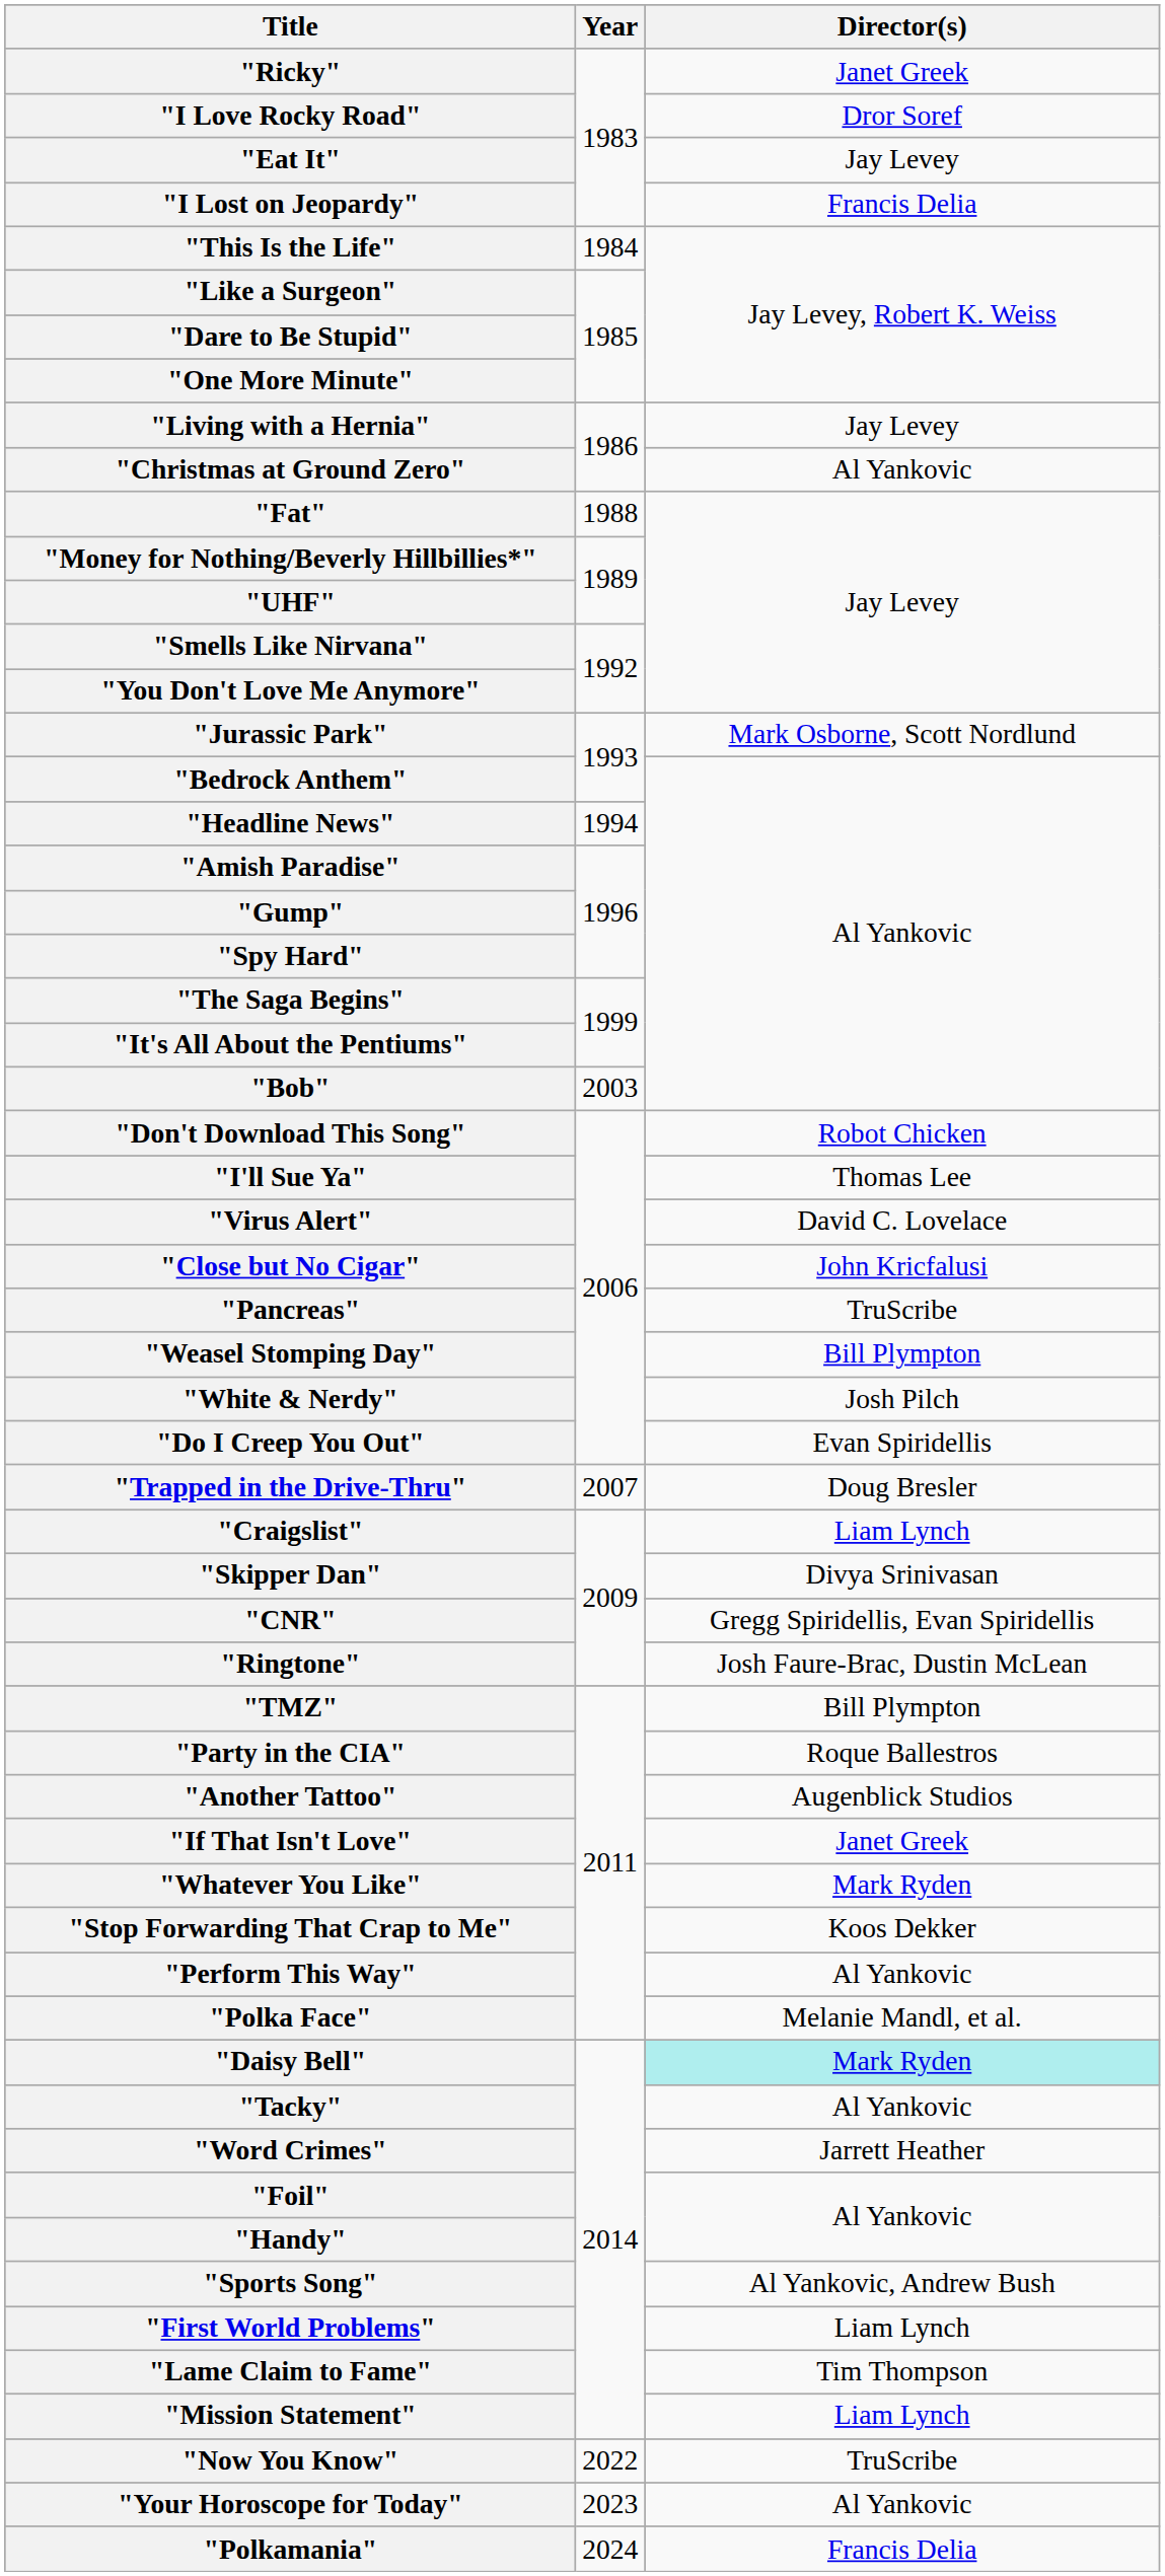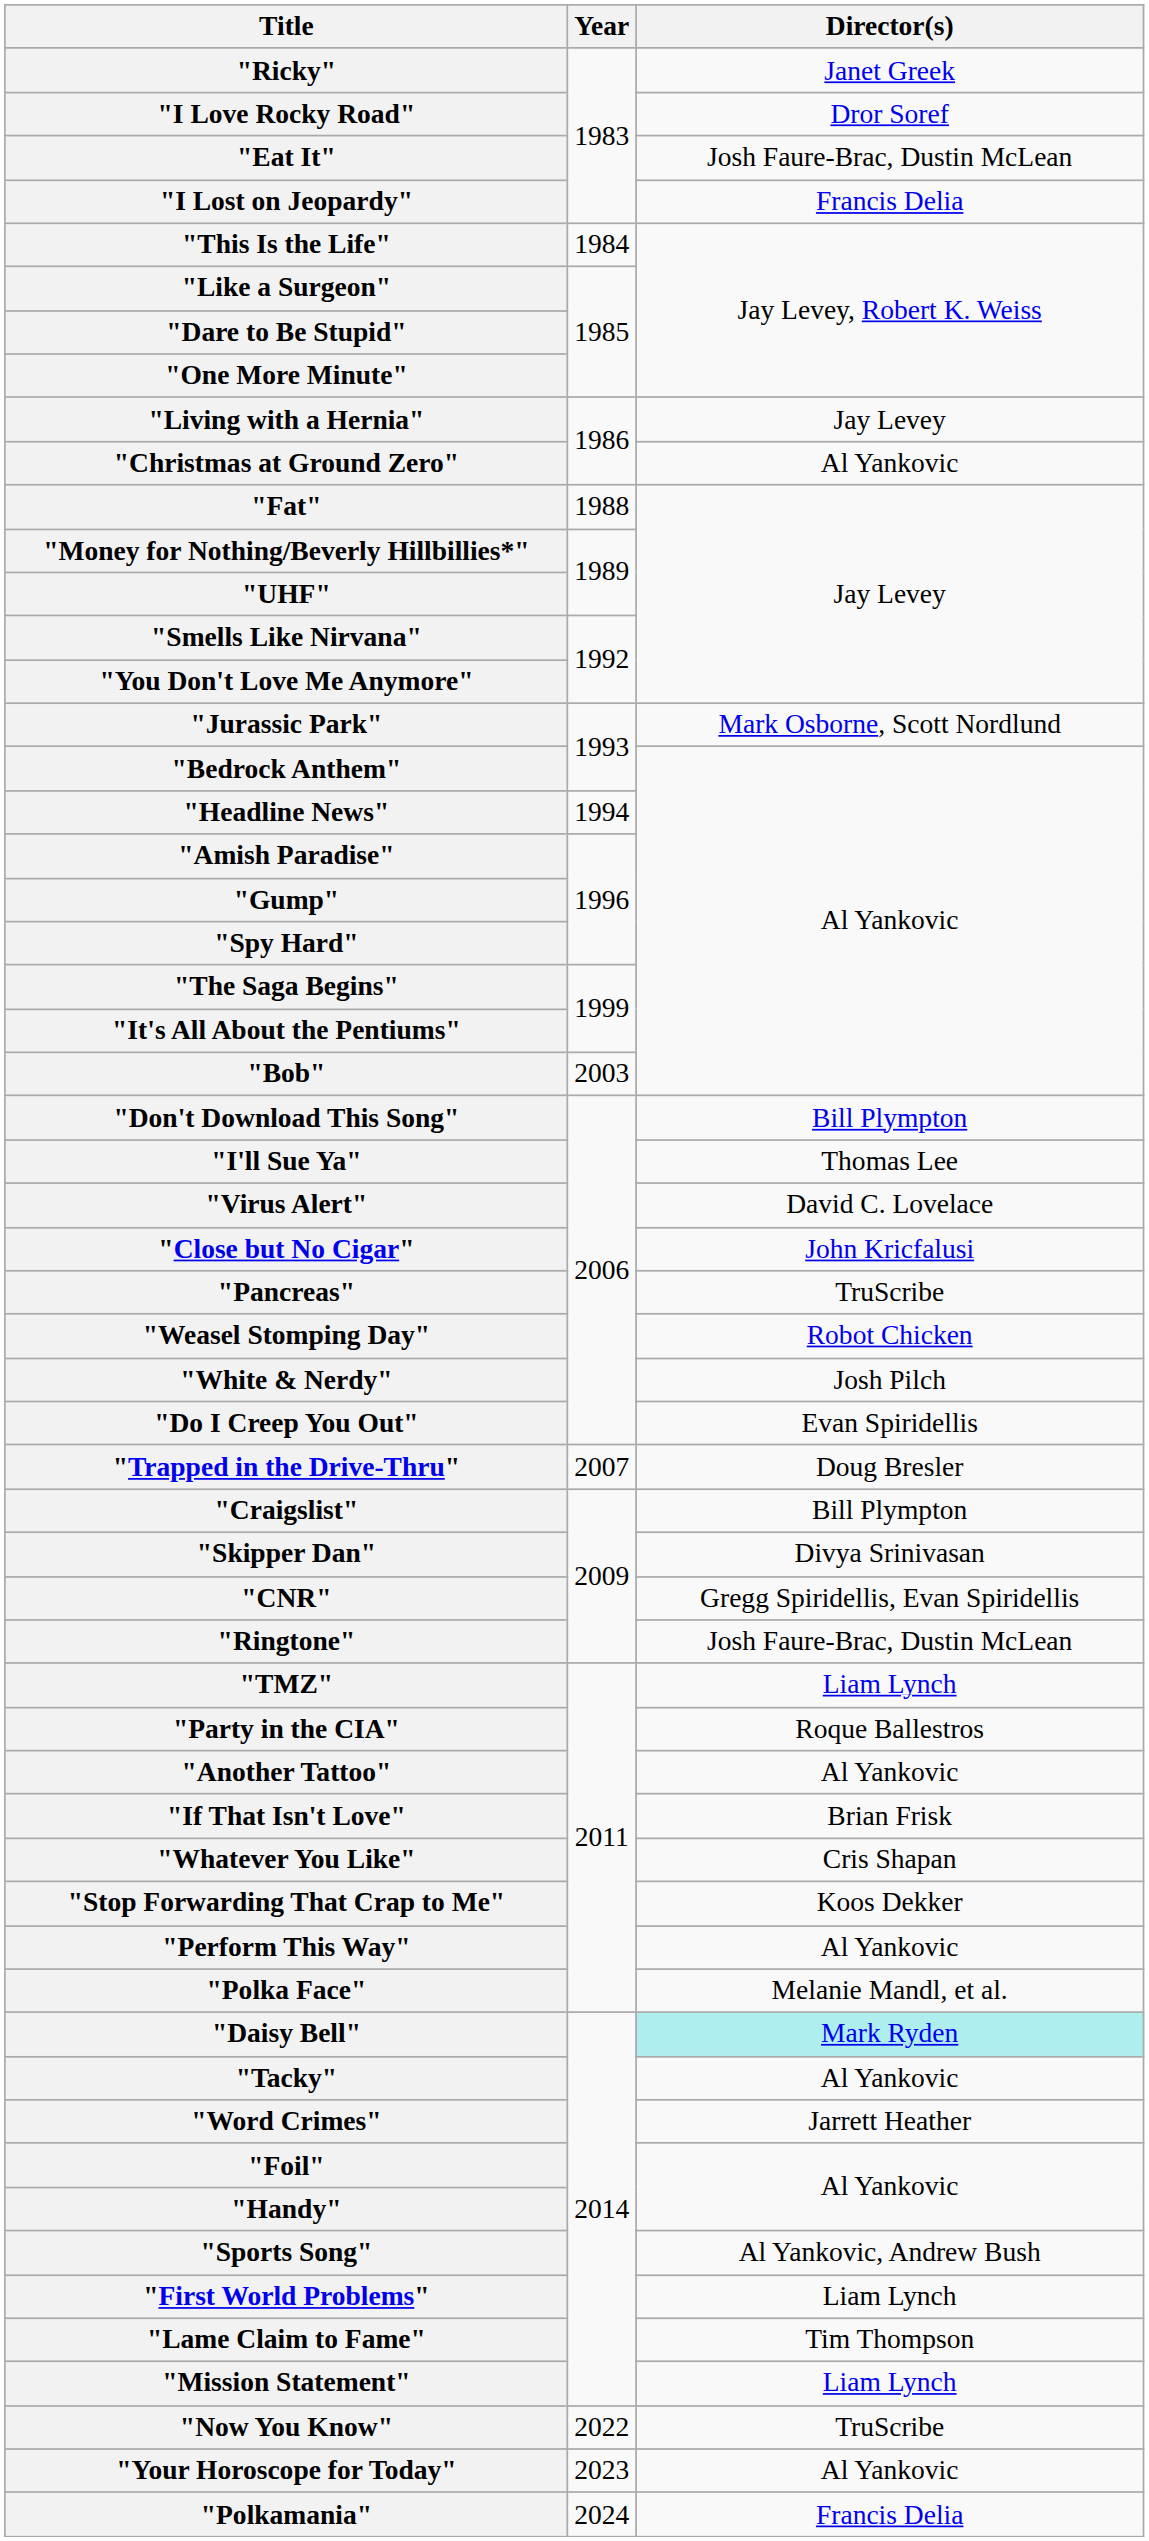 <table class="wikitable plainrowheaders" style="text-align:center;">
 <tr>
 <th scope="col" style="width:20em;">Title</th>
 <th scope="col">Year</th>
 <th scope="col" style="width:18em;">Director(s)</th>
 </tr>
 <tr>
 <th scope="row">"Ricky"</th>
 <td rowspan="4">1983</td>
 <td><a href='#'>Janet Greek</a></td>
 </tr>
 <tr>
 <th scope="row">"I Love Rocky Road"</th>
 <td><a href='#'>Dror Soref</a></td>
 </tr>
 <tr>
 <th scope="row">"Eat It"</th>
-<td>Jay Levey</td>
+<td>Josh Faure-Brac, Dustin McLean</td>
 </tr>
 <tr>
 <th scope="row">"I Lost on Jeopardy"</th>
 <td><a href='#'>Francis Delia</a></td>
 </tr>
 <tr>
 <th scope="row">"This Is the Life"</th>
 <td>1984</td>
 <td rowspan="4">Jay Levey, <a href='#'>Robert K. Weiss</a></td>
 </tr>
 <tr>
 <th scope="row">"Like a Surgeon"</th>
 <td rowspan="3">1985</td>
 </tr>
 <tr>
 <th scope="row">"Dare to Be Stupid"</th>
 </tr>
 <tr>
 <th scope="row">"One More Minute"</th>
 </tr>
 <tr>
 <th scope="row">"Living with a Hernia"</th>
 <td rowspan="2">1986</td>
 <td>Jay Levey</td>
 </tr>
 <tr>
 <th scope="row">"Christmas at Ground Zero"</th>
 <td>Al Yankovic</td>
 </tr>
 <tr>
 <th scope="row">"Fat"</th>
 <td>1988</td>
 <td rowspan="5">Jay Levey</td>
 </tr>
 <tr>
 <th scope="row">"Money for Nothing/Beverly Hillbillies*"</th>
 <td rowspan="2">1989</td>
 </tr>
 <tr>
 <th scope="row">"UHF"</th>
 </tr>
 <tr>
 <th scope="row">"Smells Like Nirvana"</th>
 <td rowspan="2">1992</td>
 </tr>
 <tr>
 <th scope="row">"You Don't Love Me Anymore"</th>
 </tr>
 <tr>
 <th scope="row">"Jurassic Park"</th>
 <td rowspan="2">1993</td>
 <td><a href='#'>Mark Osborne</a>, Scott Nordlund</td>
 </tr>
 <tr>
 <th scope="row">"Bedrock Anthem"</th>
 <td rowspan="8">Al Yankovic</td>
 </tr>
 <tr>
 <th scope="row">"Headline News"</th>
 <td>1994</td>
 </tr>
 <tr>
 <th scope="row">"Amish Paradise"</th>
 <td rowspan="3">1996</td>
 </tr>
 <tr>
 <th scope="row">"Gump"</th>
 </tr>
 <tr>
 <th scope="row">"Spy Hard"</th>
 </tr>
 <tr>
 <th scope="row">"The Saga Begins"</th>
 <td rowspan="2">1999</td>
 </tr>
 <tr>
 <th scope="row">"It's All About the Pentiums"</th>
 </tr>
 <tr>
 <th scope="row">"Bob"</th>
 <td>2003</td>
 </tr>
 <tr>
 <th scope="row">"Don't Download This Song"</th>
 <td rowspan="8">2006</td>
-<td><a href='#'>Robot Chicken</a></td>
+<td><a href='#'>Bill Plympton</a></td>
 </tr>
 <tr>
 <th scope="row">"I'll Sue Ya"</th>
 <td>Thomas Lee</td>
 </tr>
 <tr>
 <th scope="row">"Virus Alert"</th>
 <td>David C. Lovelace</td>
 </tr>
 <tr>
 <th scope="row">"<a href='#'>Close but No Cigar</a>"</th>
 <td><a href='#'>John Kricfalusi</a></td>
 </tr>
 <tr>
 <th scope="row">"Pancreas"</th>
 <td>TruScribe</td>
 </tr>
 <tr>
 <th scope="row">"Weasel Stomping Day"</th>
-<td><a href='#'>Bill Plympton</a></td>
+<td><a href='#'>Robot Chicken</a></td>
 </tr>
 <tr>
 <th scope="row">"White & Nerdy"</th>
 <td>Josh Pilch</td>
 </tr>
 <tr>
 <th scope="row">"Do I Creep You Out"</th>
 <td>Evan Spiridellis</td>
 </tr>
 <tr>
 <th scope="row">"<a href='#'>Trapped in the Drive-Thru</a>"</th>
 <td>2007</td>
 <td>Doug Bresler</td>
 </tr>
 <tr>
 <th scope="row">"Craigslist"</th>
 <td rowspan="4">2009</td>
-<td><a href='#'>Liam Lynch</a></td>
+<td>Bill Plympton</td>
 </tr>
 <tr>
 <th scope="row">"Skipper Dan"</th>
 <td>Divya Srinivasan</td>
 </tr>
 <tr>
 <th scope="row">"CNR"</th>
 <td>Gregg Spiridellis, Evan Spiridellis</td>
 </tr>
 <tr>
 <th scope="row">"Ringtone"</th>
 <td>Josh Faure-Brac, Dustin McLean</td>
 </tr>
 <tr>
 <th scope="row">"TMZ"</th>
 <td rowspan="8">2011</td>
-<td>Bill Plympton</td>
+<td><a href='#'>Liam Lynch</a></td>
 </tr>
 <tr>
 <th scope="row">"Party in the CIA"</th>
 <td>Roque Ballestros</td>
 </tr>
 <tr>
 <th scope="row">"Another Tattoo"</th>
-<td>Augenblick Studios</td>
+<td>Al Yankovic</td>
 </tr>
 <tr>
 <th scope="row">"If That Isn't Love"</th>
-<td><a href='#'>Janet Greek</a></td>
+<td>Brian Frisk</td>
 </tr>
 <tr>
 <th scope="row">"Whatever You Like"</th>
-<td><a href='#'>Mark Ryden</a></td>
+<td>Cris Shapan</td>
 </tr>
 <tr>
 <th scope="row">"Stop Forwarding That Crap to Me"</th>
 <td>Koos Dekker</td>
 </tr>
 <tr>
 <th scope="row">"Perform This Way"</th>
 <td>Al Yankovic</td>
 </tr>
 <tr>
 <th scope="row">"Polka Face"</th>
 <td>Melanie Mandl, et al.</td>
 </tr>
 <tr>
 <th scope="row">"Daisy Bell"</th>
 <td rowspan="9">2014</td>
 <td style="background: paleturquoise;"><a href='#'>Mark Ryden</a></td>
 </tr>
 <tr>
 <th scope="row">"Tacky"</th>
 <td>Al Yankovic</td>
 </tr>
 <tr>
 <th scope="row">"Word Crimes"</th>
 <td>Jarrett Heather</td>
 </tr>
 <tr>
 <th scope="row">"Foil"</th>
 <td rowspan="2">Al Yankovic</td>
 </tr>
 <tr>
 <th scope="row">"Handy"</th>
 </tr>
 <tr>
 <th scope="row">"Sports Song"</th>
 <td>Al Yankovic, Andrew Bush</td>
 </tr>
 <tr>
 <th scope="row">"<a href='#'>First World Problems</a>"</th>
 <td>Liam Lynch</td>
 </tr>
 <tr>
 <th scope="row">"Lame Claim to Fame"</th>
 <td>Tim Thompson</td>
 </tr>
 <tr>
 <th scope="row">"Mission Statement"</th>
 <td><a href='#'>Liam Lynch</a></td>
 </tr>
 <tr>
 <th scope="row">"Now You Know"</th>
 <td>2022</td>
 <td>TruScribe</td>
 </tr>
 <tr>
 <th scope="row">"Your Horoscope for Today"</th>
 <td>2023</td>
 <td>Al Yankovic</td>
 </tr>
 <tr>
 <th scope="row">"Polkamania"</th>
 <td>2024</td>
 <td><a href='#'>Francis Delia</a></td>
 </tr>
 </table>
